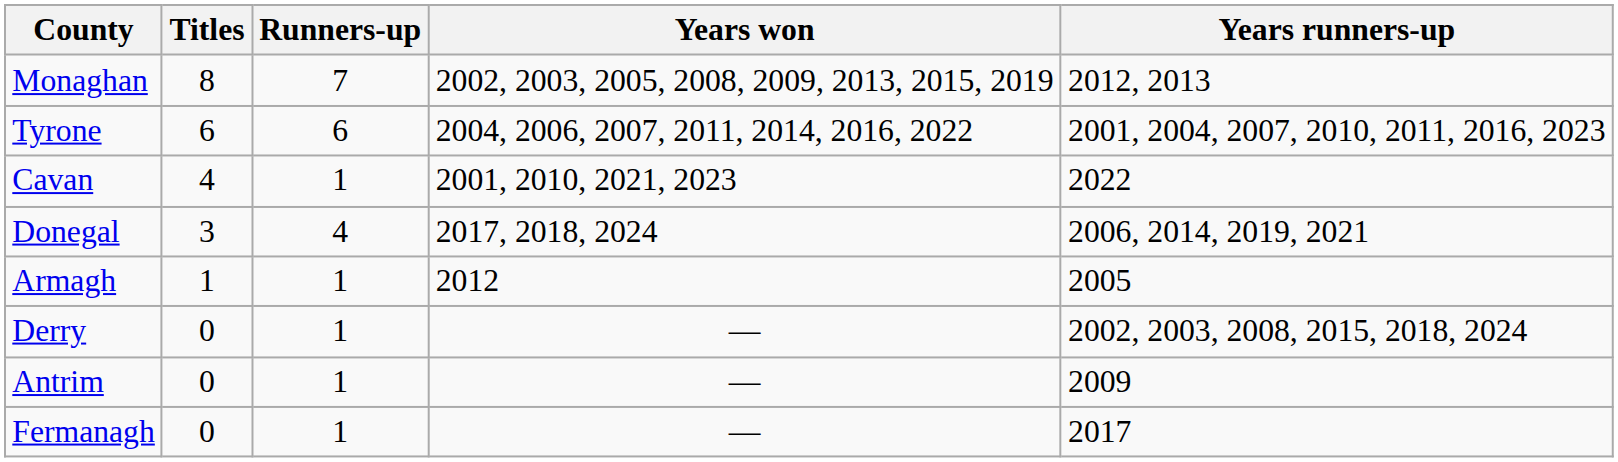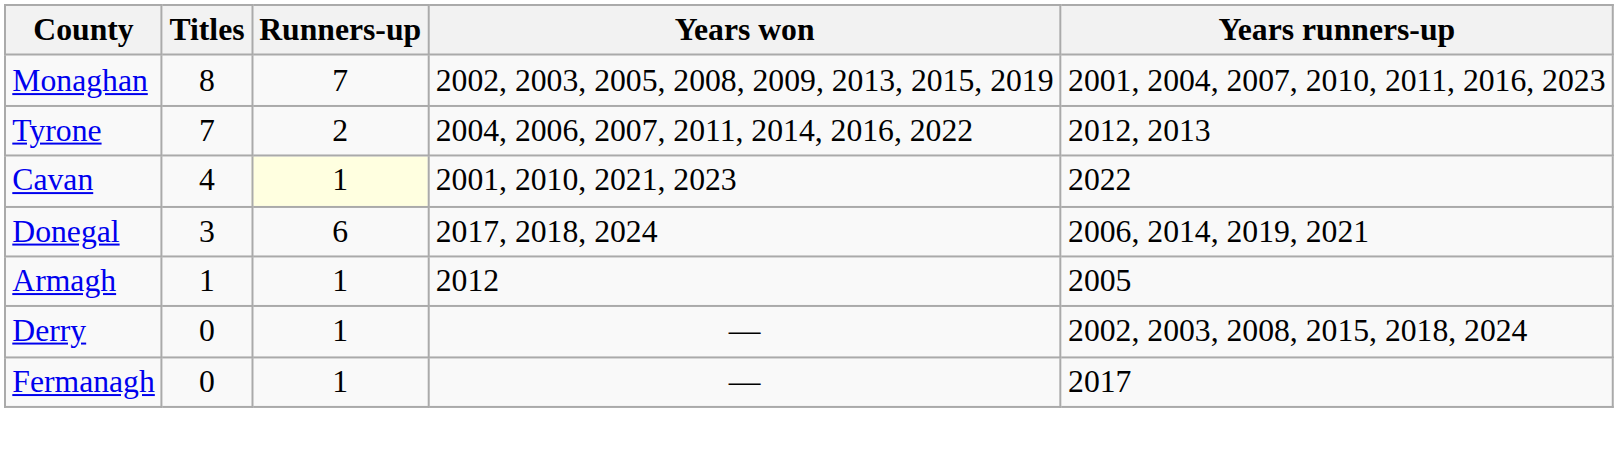 <table class="wikitable sortable" style="text-align:center;">
 <tr>
 <th>County</th>
 <th>Titles</th>
 <th>Runners-up</th>
 <th>Years won</th>
 <th>Years runners-up</th>
 </tr>
 <tr>
 <td style="text-align:left"><a href='#'>Monaghan</a></td>
 <td>8</td>
 <td>7</td>
 <td style="text-align:left">2002, 2003, 2005, 2008, 2009, 2013, 2015, 2019</td>
-<td style="text-align:left">2012, 2013</td>
+<td style="text-align:left">2001, 2004, 2007, 2010, 2011, 2016, 2023</td>
 </tr>
 <tr>
 <td style="text-align:left"><a href='#'>Tyrone</a></td>
-<td>6</td>
-<td>6</td>
+<td>7</td>
+<td>2</td>
 <td style="text-align:left">2004, 2006, 2007, 2011, 2014, 2016, 2022</td>
-<td style="text-align:left">2001, 2004, 2007, 2010, 2011, 2016, 2023</td>
+<td style="text-align:left">2012, 2013</td>
 </tr>
 <tr>
 <td style="text-align:left"><a href='#'>Cavan</a></td>
 <td>4</td>
-<td>1</td>
+<td style="background: lightyellow;">1</td>
 <td style="text-align:left">2001, 2010, 2021, 2023</td>
 <td style="text-align:left">2022</td>
 </tr>
 <tr>
 <td style="text-align:left"><a href='#'>Donegal</a></td>
 <td>3</td>
-<td>4</td>
+<td>6</td>
 <td style="text-align:left">2017, 2018, 2024</td>
 <td style="text-align:left">2006, 2014, 2019, 2021</td>
 </tr>
 <tr>
 <td style="text-align:left"><a href='#'>Armagh</a></td>
 <td>1</td>
 <td>1</td>
 <td style="text-align:left">2012</td>
 <td style="text-align:left">2005</td>
 </tr>
 <tr>
 <td style="text-align:left"><a href='#'>Derry</a></td>
 <td>0</td>
 <td>1</td>
 <td>—</td>
 <td style="text-align:left">2002, 2003, 2008, 2015, 2018, 2024</td>
 </tr>
 <tr>
-<td style="text-align:left"><a href='#'>Antrim</a></td>
-<td>0</td>
-<td>1</td>
-<td>—</td>
-<td style="text-align:left">2009</td>
-</tr>
-<tr>
 <td style="text-align:left"><a href='#'>Fermanagh</a></td>
 <td>0</td>
 <td>1</td>
 <td>—</td>
 <td style="text-align:left">2017</td>
 </tr>
 </table>
